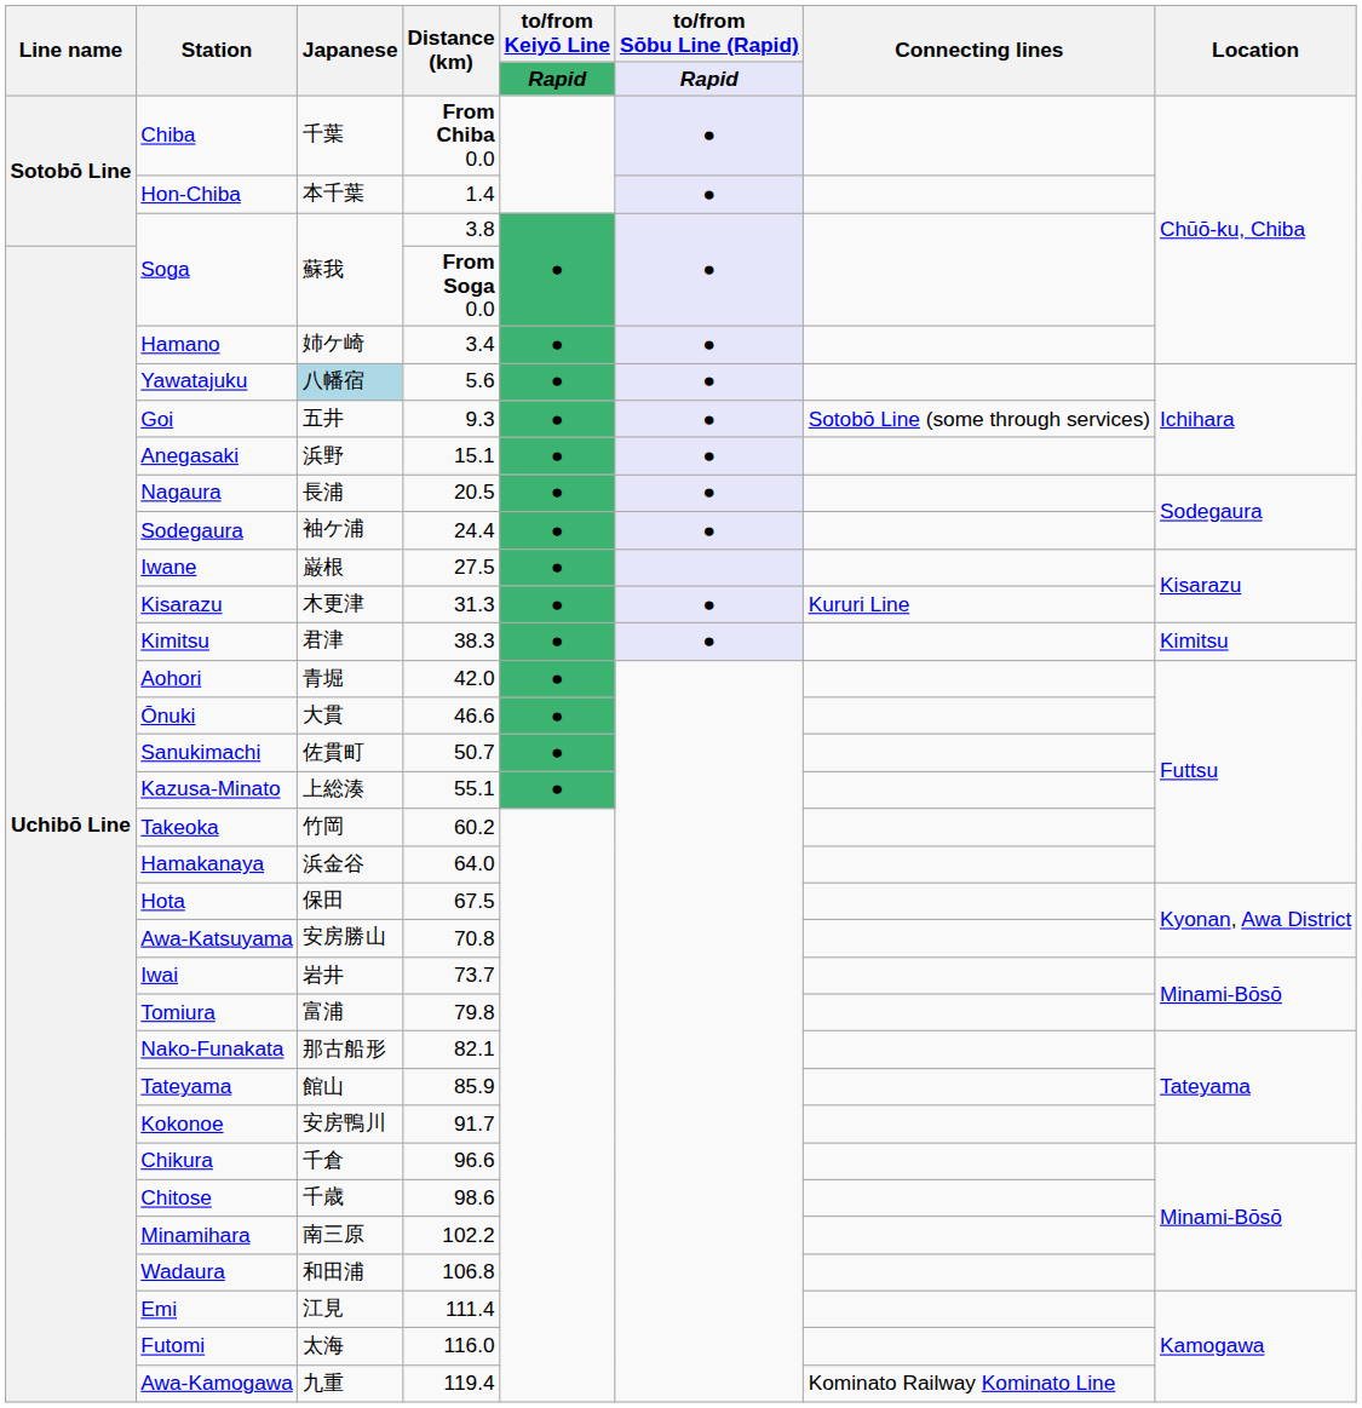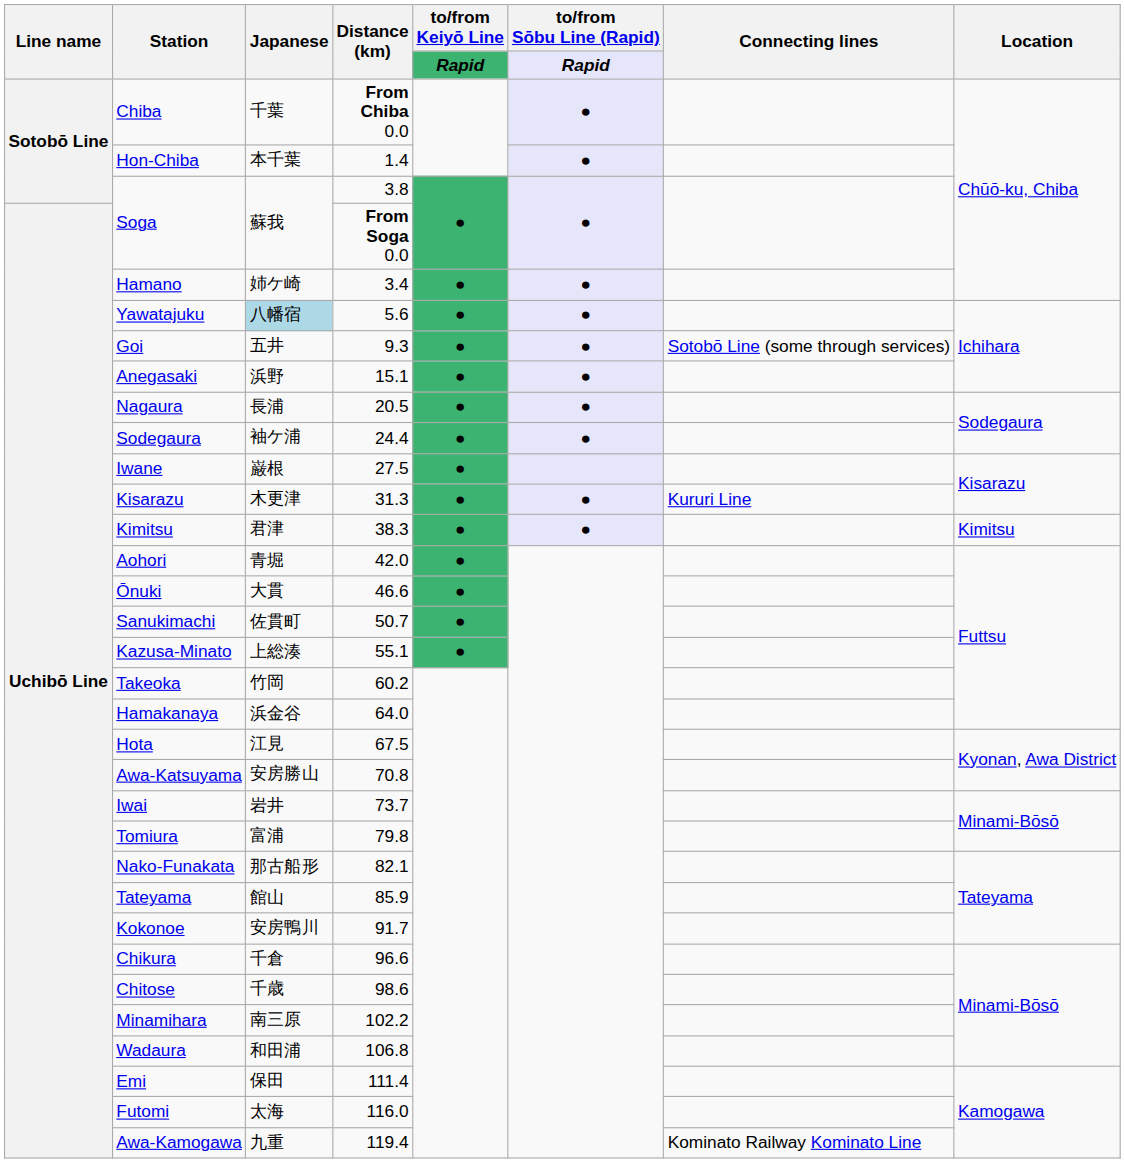 <table class=wikitable>
 <tr>
 <th rowspan="2">Line name</th>
 <th rowspan="2">Station</th>
 <th rowspan="2">Japanese</th>
 <th rowspan="2">Distance<br>(km)</th>
 <th>to/from<br><a href='#'>Keiyō Line</a></th>
 <th>to/from<br><a href='#'>Sōbu Line (Rapid)</a></th>
 <th rowspan="2">Connecting lines</th>
 <th rowspan="2">Location</th>
 </tr>
 <tr>
 <th style="background-color:MediumSeaGreen;"><em>Rapid</em></th>
 <th style="background-color:Lavender;"><em>Rapid</em></th>
 </tr>
 <tr>
 <th rowspan="3">Sotobō Line</th>
 <td><a href='#'>Chiba</a></td>
 <td>千葉</td>
 <td align="right"><span><strong>From<br>Chiba</strong></span><br>0.0</td>
 <td rowspan="2"> </td>
 <td style="text-align:center; background-color:Lavender;">●</td>
 <td></td>
 <td rowspan="5"><a href='#'>Chūō-ku, Chiba</a></td>
 </tr>
 <tr>
 <td><a href='#'>Hon-Chiba</a></td>
 <td>本千葉</td>
 <td align="right">1.4</td>
 <td style="text-align:center; background-color:Lavender;">●</td>
 <td> </td>
 </tr>
 <tr>
 <td rowspan="2"><a href='#'>Soga</a></td>
 <td rowspan="2">蘇我</td>
 <td style="text-align:right;">3.8</td>
 <td rowspan="2" style="text-align:center; background-color:MediumSeaGreen;">●</td>
 <td rowspan="2" style="text-align:center; background-color:Lavender;">●</td>
 <td rowspan="2"></td>
 </tr>
 <tr>
 <th rowspan="30">Uchibō Line</th>
 <td style="text-align:right;"><span><strong>From<br>Soga</strong></span><br>0.0</td>
 </tr>
 <tr>
 <td><a href='#'>Hamano</a></td>
 <td>姉ケ崎</td>
 <td align="right">3.4</td>
 <td style="text-align:center; background-color:MediumSeaGreen;">●</td>
 <td style="text-align:center; background-color:Lavender;">●</td>
 <td> </td>
 </tr>
 <tr>
 <td><a href='#'>Yawatajuku</a></td>
 <td style="background: lightblue;">八幡宿</td>
 <td align="right">5.6</td>
 <td style="text-align:center; background-color:MediumSeaGreen;">●</td>
 <td style="text-align:center; background-color:Lavender;">●</td>
 <td> </td>
 <td rowspan="3"><a href='#'>Ichihara</a></td>
 </tr>
 <tr>
 <td><a href='#'>Goi</a></td>
 <td>五井</td>
 <td align="right">9.3</td>
 <td style="text-align:center; background-color:MediumSeaGreen;">●</td>
 <td style="text-align:center; background-color:Lavender;">●</td>
 <td> <a href='#'>Sotobō Line</a> (some through services)</td>
 </tr>
 <tr>
 <td><a href='#'>Anegasaki</a></td>
 <td>浜野</td>
 <td align="right">15.1</td>
 <td style="text-align:center; background-color:MediumSeaGreen;">●</td>
 <td style="text-align:center; background-color:Lavender;">●</td>
 <td> </td>
 </tr>
 <tr>
 <td><a href='#'>Nagaura</a></td>
 <td>長浦</td>
 <td align="right">20.5</td>
 <td style="text-align:center; background-color:MediumSeaGreen;">●</td>
 <td style="text-align:center; background-color:Lavender;">●</td>
 <td> </td>
 <td rowspan="2"><a href='#'>Sodegaura</a></td>
 </tr>
 <tr>
 <td><a href='#'>Sodegaura</a></td>
 <td>袖ケ浦</td>
 <td align="right">24.4</td>
 <td style="text-align:center; background-color:MediumSeaGreen;">●</td>
 <td style="text-align:center; background-color:Lavender;">●</td>
 <td> </td>
 </tr>
 <tr>
 <td><a href='#'>Iwane</a></td>
 <td>巌根</td>
 <td align="right">27.5</td>
 <td style="text-align:center; background-color:MediumSeaGreen;">●</td>
 <td style="text-align:center; background-color:Lavender;"></td>
 <td> </td>
 <td rowspan="2"><a href='#'>Kisarazu</a></td>
 </tr>
 <tr>
 <td><a href='#'>Kisarazu</a></td>
 <td>木更津</td>
 <td align="right">31.3</td>
 <td style="text-align:center; background-color:MediumSeaGreen;">●</td>
 <td style="text-align:center; background-color:Lavender;">●</td>
 <td> <a href='#'>Kururi Line</a></td>
 </tr>
 <tr>
 <td><a href='#'>Kimitsu</a></td>
 <td>君津</td>
 <td align="right">38.3</td>
 <td style="text-align:center; background-color:MediumSeaGreen;">●</td>
 <td style="text-align:center; background-color:Lavender;">●</td>
 <td> </td>
 <td><a href='#'>Kimitsu</a></td>
 </tr>
 <tr>
 <td><a href='#'>Aohori</a></td>
 <td>青堀</td>
 <td align="right">42.0</td>
 <td style="text-align:center; background-color:MediumSeaGreen;">●</td>
 <td rowspan="20"> </td>
 <td> </td>
 <td rowspan="6"><a href='#'>Futtsu</a></td>
 </tr>
 <tr>
 <td><a href='#'>Ōnuki</a></td>
 <td>大貫</td>
 <td align="right">46.6</td>
 <td style="text-align:center; background-color:MediumSeaGreen;">●</td>
 <td> </td>
 </tr>
 <tr>
 <td><a href='#'>Sanukimachi</a></td>
 <td>佐貫町</td>
 <td align="right">50.7</td>
 <td style="text-align:center; background-color:MediumSeaGreen;">●</td>
 <td> </td>
 </tr>
 <tr>
 <td><a href='#'>Kazusa-Minato</a></td>
 <td>上総湊</td>
 <td align="right">55.1</td>
 <td style="text-align:center; background-color:MediumSeaGreen;">●</td>
 <td> </td>
 </tr>
 <tr>
 <td><a href='#'>Takeoka</a></td>
 <td>竹岡</td>
 <td align="right">60.2</td>
 <td rowspan="16"> </td>
 <td> </td>
 </tr>
 <tr>
 <td><a href='#'>Hamakanaya</a></td>
 <td>浜金谷</td>
 <td align="right">64.0</td>
 <td> </td>
 </tr>
 <tr>
 <td><a href='#'>Hota</a></td>
-<td>保田</td>
+<td>江見</td>
 <td align="right">67.5</td>
 <td> </td>
 <td rowspan="2"><a href='#'>Kyonan</a>, <a href='#'>Awa District</a></td>
 </tr>
 <tr>
 <td><a href='#'>Awa-Katsuyama</a></td>
 <td>安房勝山</td>
 <td align="right">70.8</td>
 <td> </td>
 </tr>
 <tr>
 <td><a href='#'>Iwai</a></td>
 <td>岩井</td>
 <td align="right">73.7</td>
 <td> </td>
 <td rowspan="2"><a href='#'>Minami-Bōsō</a></td>
 </tr>
 <tr>
 <td><a href='#'>Tomiura</a></td>
 <td>富浦</td>
 <td align="right">79.8</td>
 <td> </td>
 </tr>
 <tr>
 <td><a href='#'>Nako-Funakata</a></td>
 <td>那古船形</td>
 <td align="right">82.1</td>
 <td> </td>
 <td rowspan="3"><a href='#'>Tateyama</a></td>
 </tr>
 <tr>
 <td><a href='#'>Tateyama</a></td>
 <td>館山</td>
 <td align="right">85.9</td>
 <td> </td>
 </tr>
 <tr>
 <td><a href='#'>Kokonoe</a></td>
 <td>安房鴨川</td>
 <td align="right">91.7</td>
 <td> </td>
 </tr>
 <tr>
 <td><a href='#'>Chikura</a></td>
 <td>千倉</td>
 <td align="right">96.6</td>
 <td> </td>
 <td rowspan="4"><a href='#'>Minami-Bōsō</a></td>
 </tr>
 <tr>
 <td><a href='#'>Chitose</a></td>
 <td>千歳</td>
 <td align="right">98.6</td>
 <td> </td>
 </tr>
 <tr>
 <td><a href='#'>Minamihara</a></td>
 <td>南三原</td>
 <td align="right">102.2</td>
 <td> </td>
 </tr>
 <tr>
 <td><a href='#'>Wadaura</a></td>
 <td>和田浦</td>
 <td align="right">106.8</td>
 <td> </td>
 </tr>
 <tr>
 <td><a href='#'>Emi</a></td>
-<td>江見</td>
+<td>保田</td>
 <td align="right">111.4</td>
 <td> </td>
 <td rowspan="3"><a href='#'>Kamogawa</a></td>
 </tr>
 <tr>
 <td><a href='#'>Futomi</a></td>
 <td>太海</td>
 <td align="right">116.0</td>
 <td> </td>
 </tr>
 <tr>
 <td><a href='#'>Awa-Kamogawa</a></td>
 <td>九重</td>
 <td align="right">119.4</td>
 <td>Kominato Railway <a href='#'>Kominato Line</a></td>
 </tr>
 </table>
